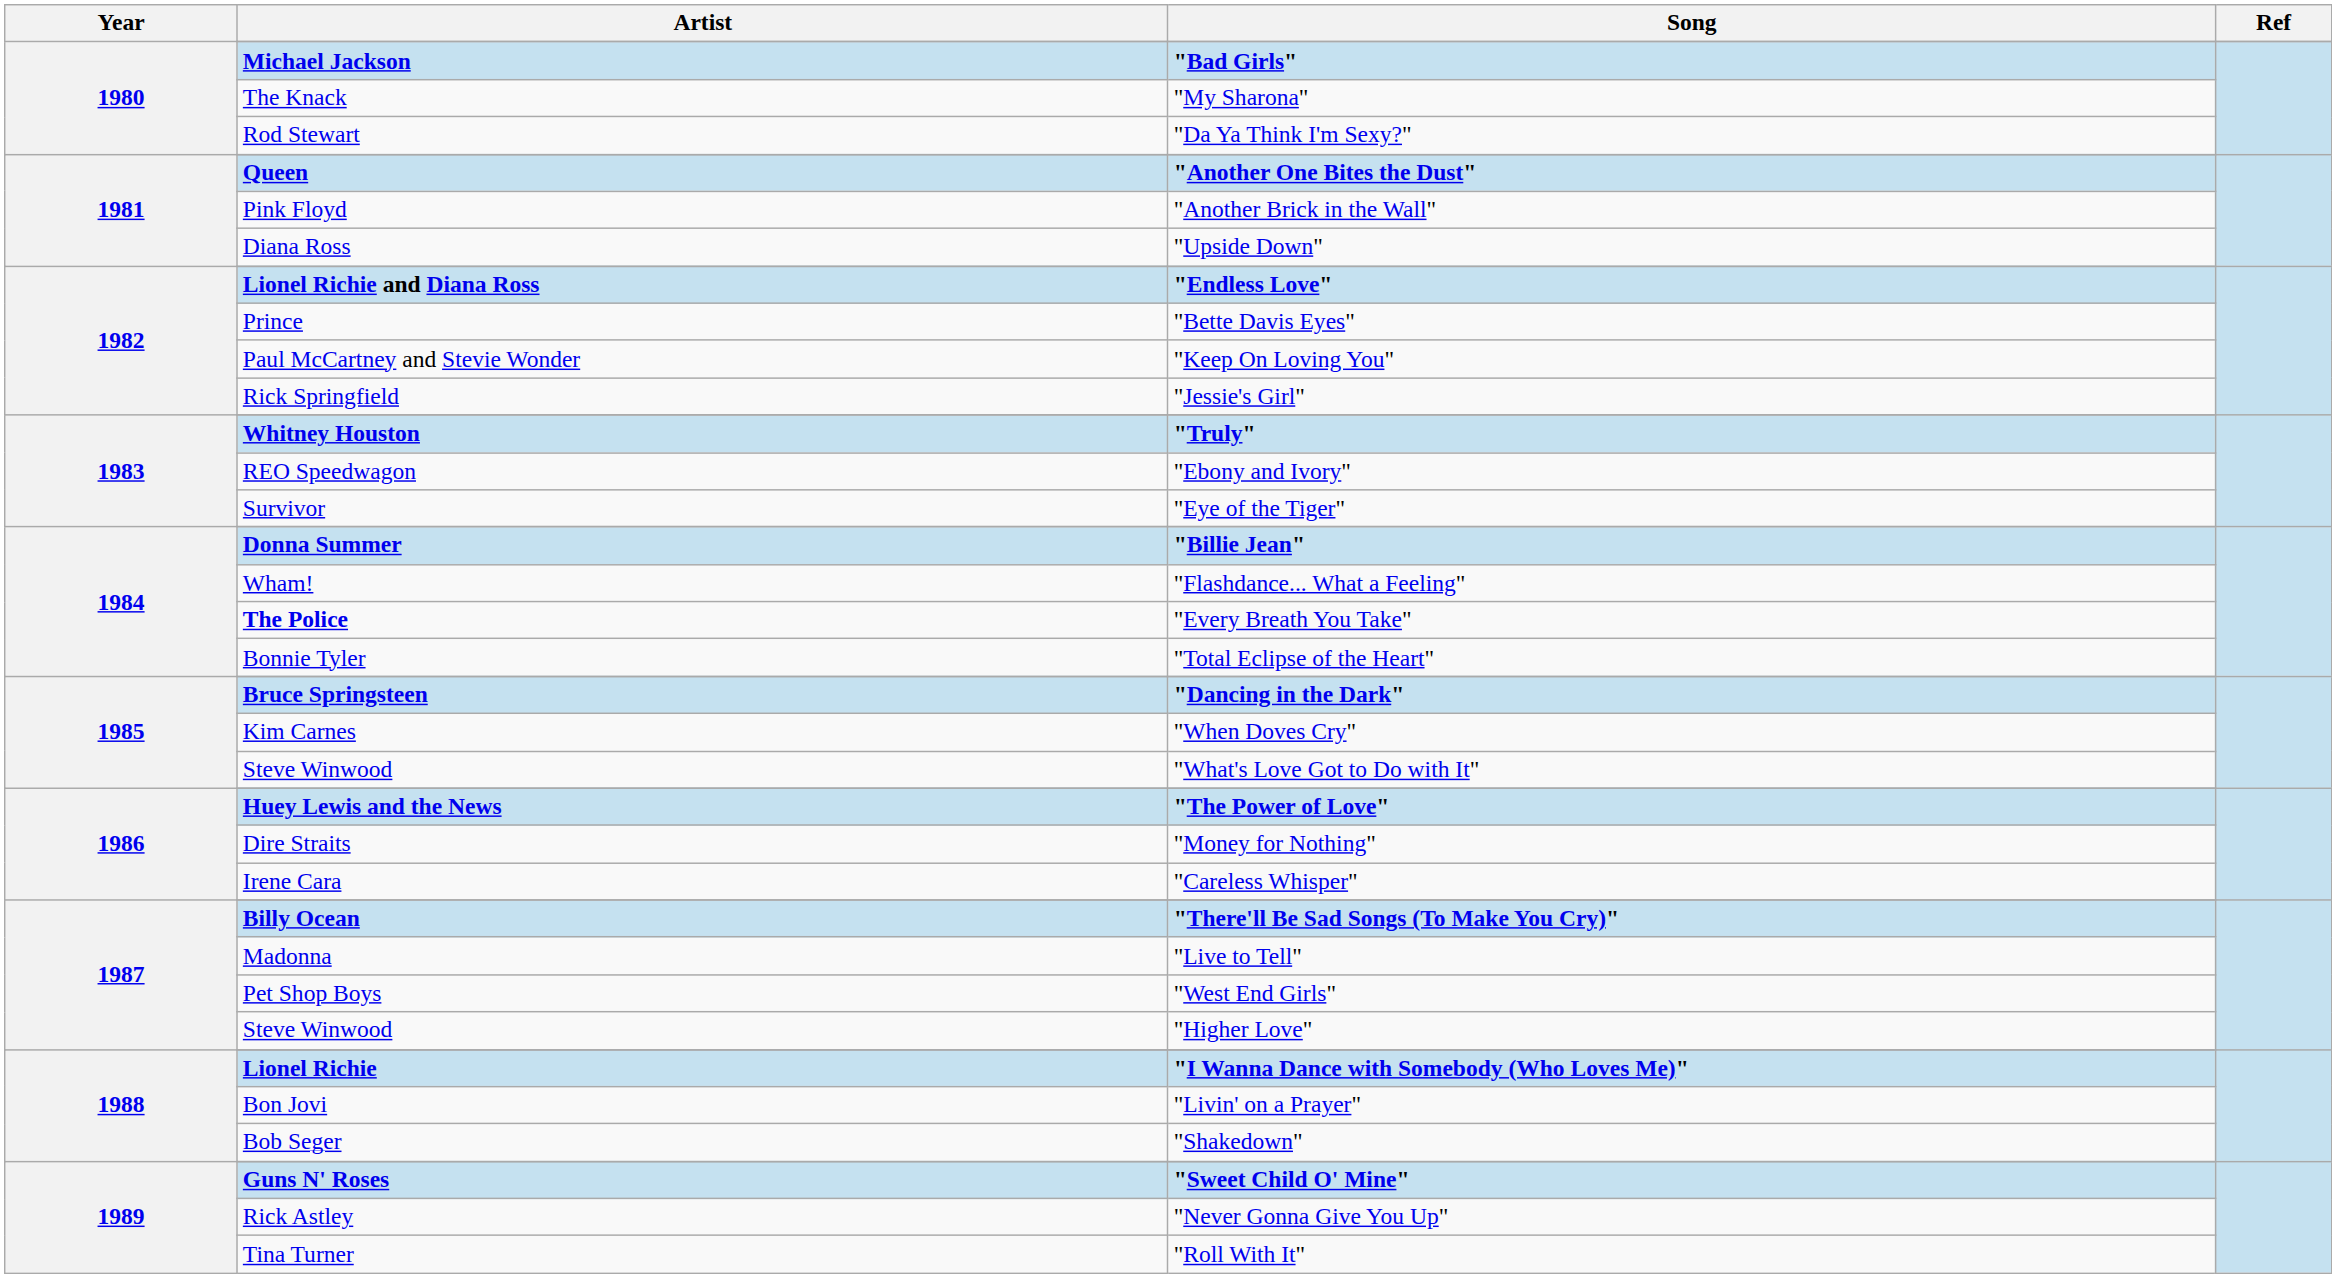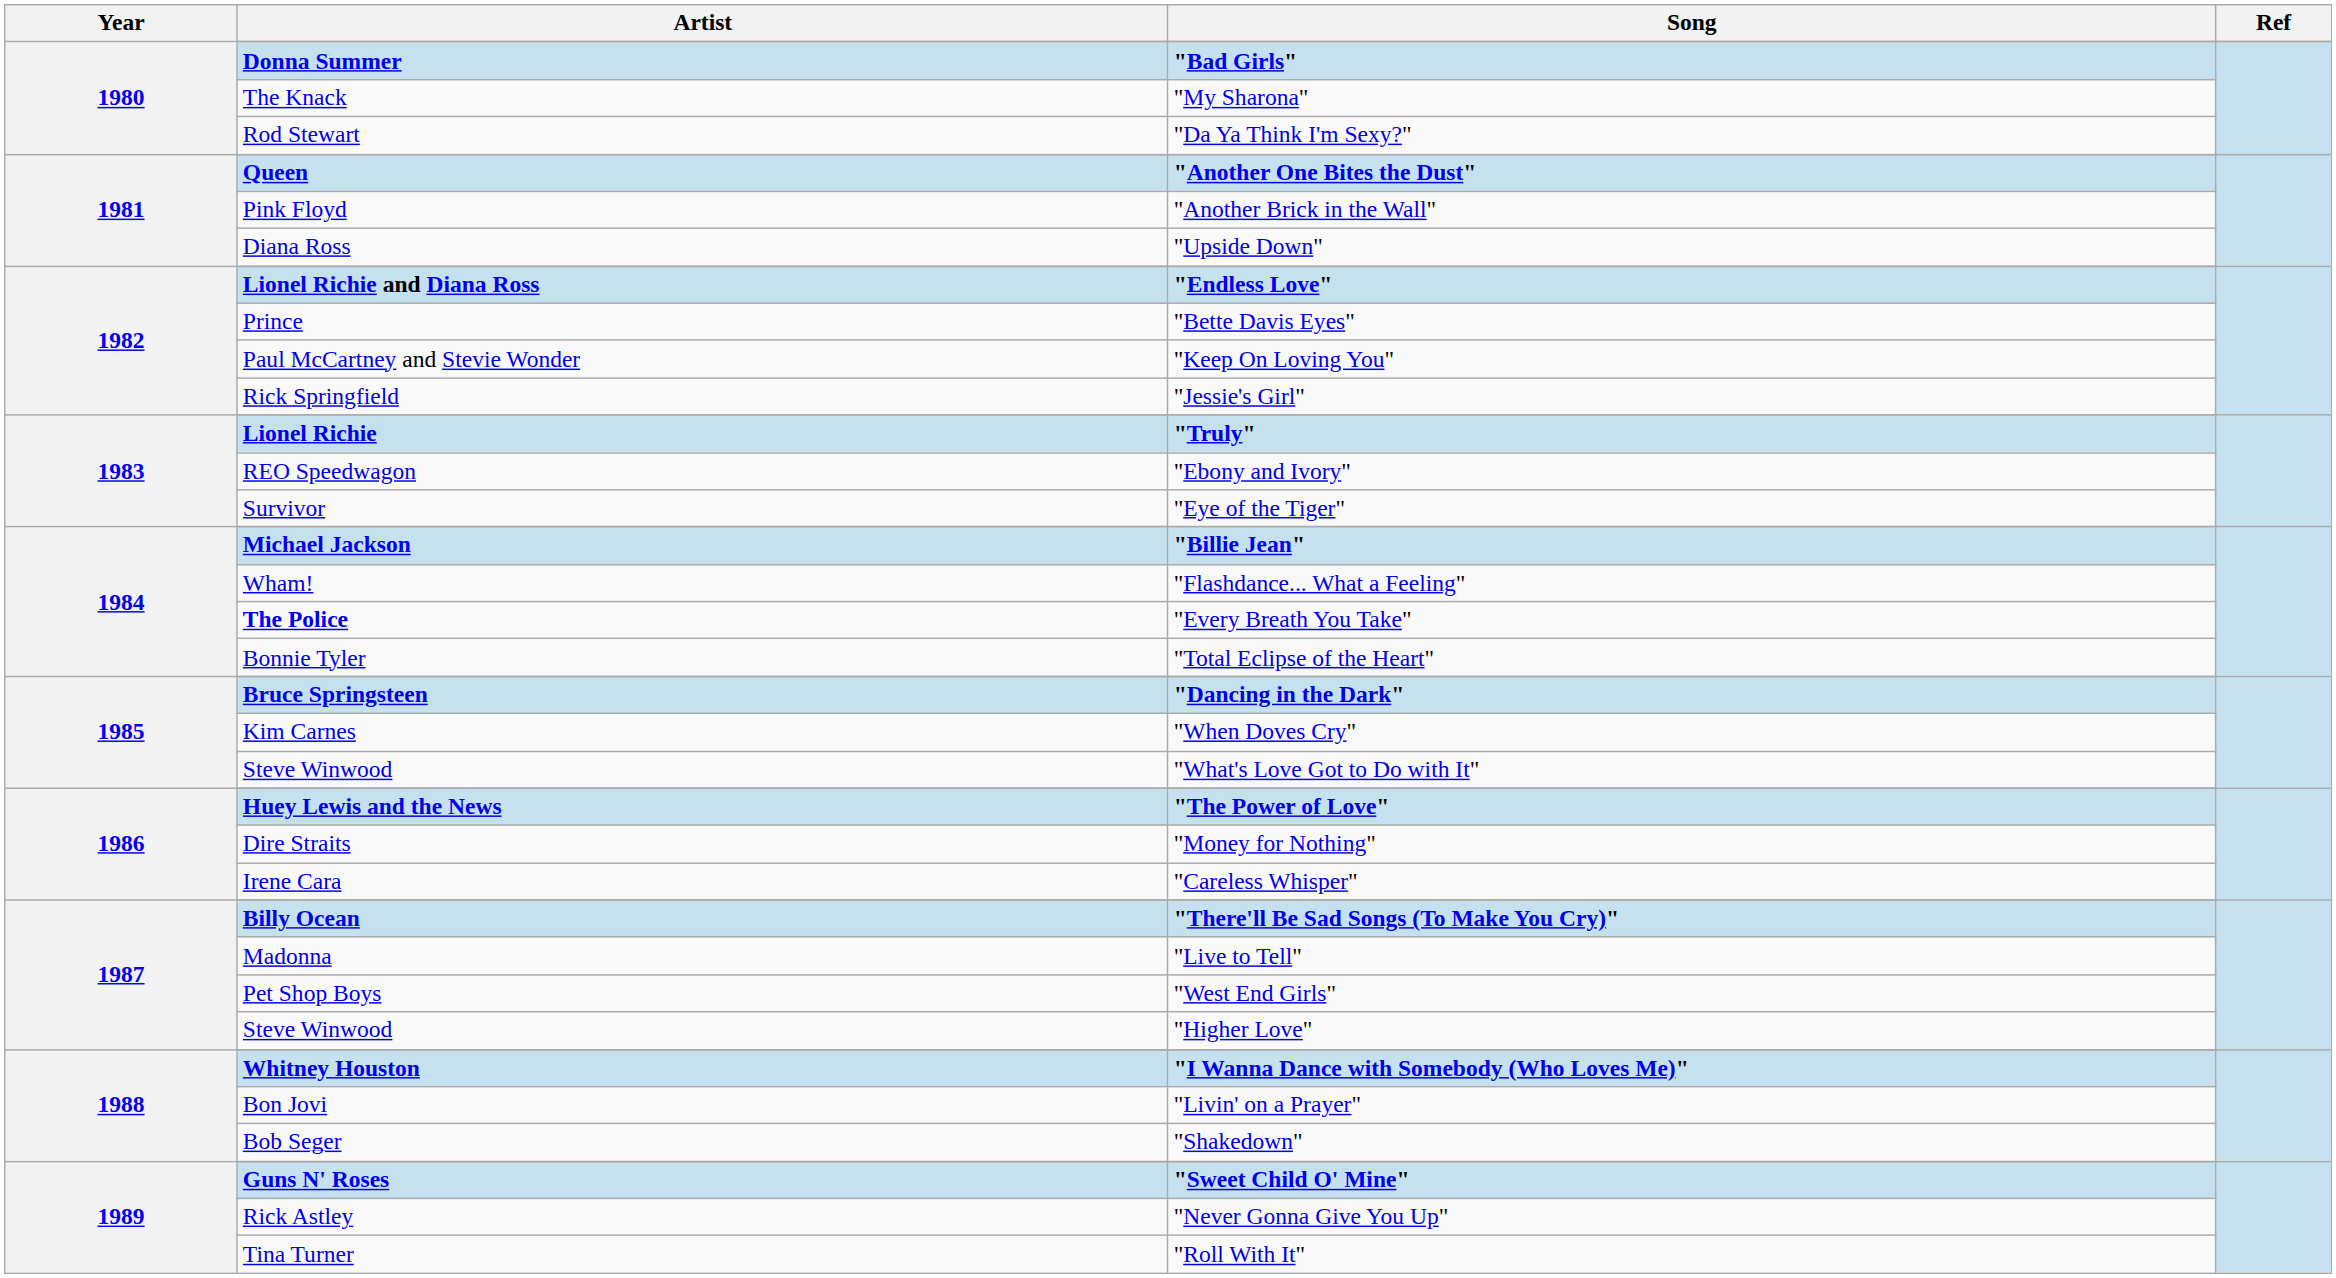 <table class="wikitable" width="100%">
 <tr>
 <th width="10%">Year</th>
 <th width="40%">Artist</th>
 <th width="45%">Song</th>
 <th width="5%">Ref</th>
 </tr>
 <tr>
 <th rowspan="4" align="center"><a href='#'>1980<br></a></th>
 </tr>
 <tr style="background:#c5e1f0">
-<td><strong><a href='#'>Michael Jackson</a></strong></td>
+<td><strong><a href='#'>Donna Summer</a></strong></td>
 <td><strong>"<a href='#'>Bad Girls</a>"</strong></td>
 <td rowspan="4" align="center"></td>
 </tr>
 <tr>
 <td><a href='#'>The Knack</a></td>
 <td>"<a href='#'>My Sharona</a>"</td>
 </tr>
 <tr>
 <td><a href='#'>Rod Stewart</a></td>
 <td>"<a href='#'>Da Ya Think I'm Sexy?</a>"</td>
 </tr>
 <tr>
 <th rowspan="4" align="center"><a href='#'>1981<br></a></th>
 </tr>
 <tr style="background:#c5e1f0">
 <td><strong><a href='#'>Queen</a></strong></td>
 <td><strong>"<a href='#'>Another One Bites the Dust</a>"</strong></td>
 <td rowspan="4" align="center"></td>
 </tr>
 <tr>
 <td><a href='#'>Pink Floyd</a></td>
 <td>"<a href='#'>Another Brick in the Wall</a>"</td>
 </tr>
 <tr>
 <td><a href='#'>Diana Ross</a></td>
 <td>"<a href='#'>Upside Down</a>"</td>
 </tr>
 <tr>
 <th rowspan="5" align="center"><a href='#'>1982<br></a></th>
 </tr>
 <tr style="background:#c5e1f0">
 <td><strong><a href='#'>Lionel Richie</a> and <a href='#'>Diana Ross</a></strong></td>
 <td><strong>"<a href='#'>Endless Love</a>"</strong></td>
 <td rowspan="5" align="center"></td>
 </tr>
 <tr>
 <td><a href='#'>Prince</a></td>
 <td>"<a href='#'>Bette Davis Eyes</a>"</td>
 </tr>
 <tr>
 <td><a href='#'>Paul McCartney</a> and <a href='#'>Stevie Wonder</a></td>
 <td>"<a href='#'>Keep On Loving You</a>"</td>
 </tr>
 <tr>
 <td><a href='#'>Rick Springfield</a></td>
 <td>"<a href='#'>Jessie's Girl</a>"</td>
 </tr>
 <tr>
 <th rowspan="4" align="center"><a href='#'>1983<br></a></th>
 </tr>
 <tr style="background:#c5e1f0">
-<td><strong><a href='#'>Whitney Houston</a></strong></td>
+<td><strong><a href='#'>Lionel Richie</a></strong></td>
 <td><strong>"<a href='#'>Truly</a>"</strong></td>
 <td rowspan="4" align="center"></td>
 </tr>
 <tr>
 <td><a href='#'>REO Speedwagon</a></td>
 <td>"<a href='#'>Ebony and Ivory</a>"</td>
 </tr>
 <tr>
 <td><a href='#'>Survivor</a></td>
 <td>"<a href='#'>Eye of the Tiger</a>"</td>
 </tr>
 <tr>
 <th rowspan="5" align="center"><a href='#'>1984<br></a></th>
 </tr>
 <tr style="background:#c5e1f0">
-<td><strong><a href='#'>Donna Summer</a></strong></td>
+<td><strong><a href='#'>Michael Jackson</a></strong></td>
 <td><strong>"<a href='#'>Billie Jean</a>"</strong></td>
 <td rowspan="5" align="center"></td>
 </tr>
 <tr>
 <td><a href='#'>Wham!</a></td>
 <td>"<a href='#'>Flashdance... What a Feeling</a>"</td>
 </tr>
 <tr>
 <td><strong><a href='#'>The Police</a></strong></td>
 <td>"<a href='#'>Every Breath You Take</a>"</td>
 </tr>
 <tr>
 <td><a href='#'>Bonnie Tyler</a></td>
 <td>"<a href='#'>Total Eclipse of the Heart</a>"</td>
 </tr>
 <tr>
 <th rowspan="4" align="center"><a href='#'>1985<br></a></th>
 </tr>
 <tr style="background:#c5e1f0">
 <td><strong><a href='#'>Bruce Springsteen</a></strong></td>
 <td><strong>"<a href='#'>Dancing in the Dark</a>"</strong></td>
 <td rowspan="4" align="center"></td>
 </tr>
 <tr>
 <td><a href='#'>Kim Carnes</a></td>
 <td>"<a href='#'>When Doves Cry</a>"</td>
 </tr>
 <tr>
 <td><a href='#'>Steve Winwood</a></td>
 <td>"<a href='#'>What's Love Got to Do with It</a>"</td>
 </tr>
 <tr>
 <th rowspan="4" align="center"><a href='#'>1986<br></a></th>
 </tr>
 <tr style="background:#c5e1f0">
 <td><strong><a href='#'>Huey Lewis and the News</a></strong></td>
 <td><strong>"<a href='#'>The Power of Love</a>"</strong></td>
 <td rowspan="4" align="center"></td>
 </tr>
 <tr>
 <td><a href='#'>Dire Straits</a></td>
 <td>"<a href='#'>Money for Nothing</a>"</td>
 </tr>
 <tr>
 <td><a href='#'>Irene Cara</a></td>
 <td>"<a href='#'>Careless Whisper</a>"</td>
 </tr>
 <tr>
 <th rowspan="5" align="center"><a href='#'>1987<br></a></th>
 </tr>
 <tr style="background:#c5e1f0">
 <td><strong><a href='#'>Billy Ocean</a></strong></td>
 <td><strong>"<a href='#'>There'll Be Sad Songs (To Make You Cry)</a>"</strong></td>
 <td rowspan="5" align="center"></td>
 </tr>
 <tr>
 <td><a href='#'>Madonna</a></td>
 <td>"<a href='#'>Live to Tell</a>"</td>
 </tr>
 <tr>
 <td><a href='#'>Pet Shop Boys</a></td>
 <td>"<a href='#'>West End Girls</a>"</td>
 </tr>
 <tr>
 <td><a href='#'>Steve Winwood</a></td>
 <td>"<a href='#'>Higher Love</a>"</td>
 </tr>
 <tr>
 <th rowspan="4" align="center"><a href='#'>1988<br></a></th>
 </tr>
 <tr style="background:#c5e1f0">
-<td><strong><a href='#'>Lionel Richie</a></strong></td>
+<td><strong><a href='#'>Whitney Houston</a></strong></td>
 <td><strong>"<a href='#'>I Wanna Dance with Somebody (Who Loves Me)</a>"</strong></td>
 <td rowspan="4" align="center"></td>
 </tr>
 <tr>
 <td><a href='#'>Bon Jovi</a></td>
 <td>"<a href='#'>Livin' on a Prayer</a>"</td>
 </tr>
 <tr>
 <td><a href='#'>Bob Seger</a></td>
 <td>"<a href='#'>Shakedown</a>"</td>
 </tr>
 <tr>
 <th rowspan="4" align="center"><a href='#'>1989<br></a></th>
 </tr>
 <tr style="background:#c5e1f0">
 <td><strong><a href='#'>Guns N' Roses</a></strong></td>
 <td><strong>"<a href='#'>Sweet Child O' Mine</a>"</strong></td>
 <td rowspan="4" align="center"></td>
 </tr>
 <tr>
 <td><a href='#'>Rick Astley</a></td>
 <td>"<a href='#'>Never Gonna Give You Up</a>"</td>
 </tr>
 <tr>
 <td><a href='#'>Tina Turner</a></td>
 <td>"<a href='#'>Roll With It</a>"</td>
 </tr>
 </table>
